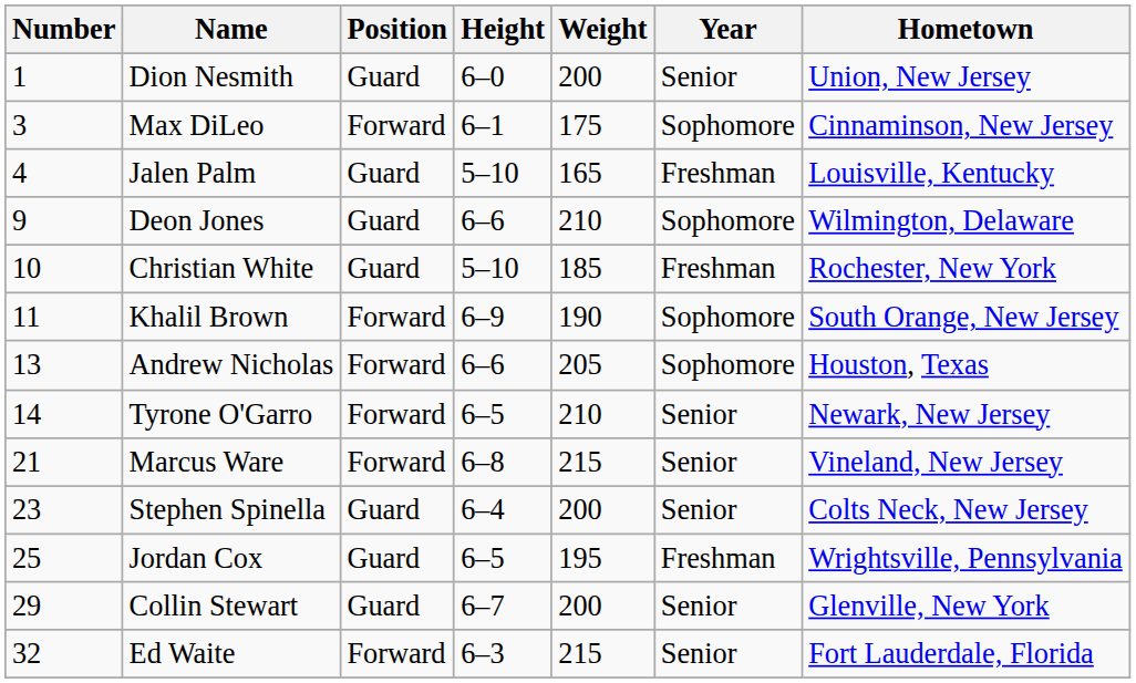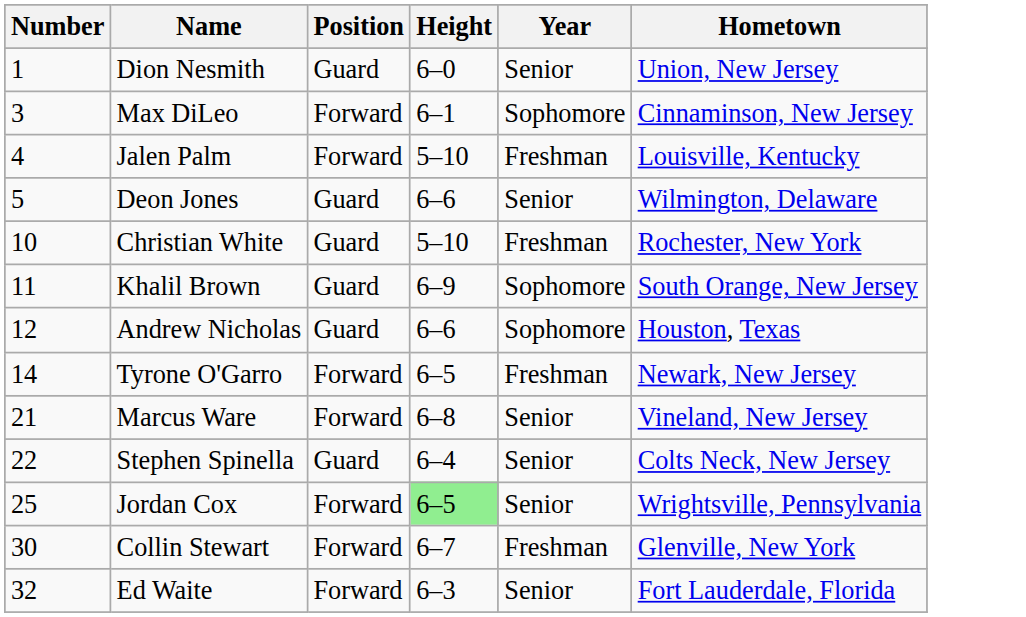 <table class="wikitable" style="font-size: 95%;">
 <tr>
 <th>Number</th>
 <th>Name</th>
 <th>Position</th>
 <th>Height</th>
-<th>Weight</th>
 <th>Year</th>
 <th>Hometown</th>
 </tr>
 <tr>
 <td>1</td>
 <td>Dion Nesmith</td>
 <td>Guard</td>
 <td>6–0</td>
-<td>200</td>
 <td>Senior</td>
 <td><a href='#'>Union, New Jersey</a></td>
 </tr>
 <tr>
 <td>3</td>
 <td>Max DiLeo</td>
 <td>Forward</td>
 <td>6–1</td>
-<td>175</td>
 <td>Sophomore</td>
 <td><a href='#'>Cinnaminson, New Jersey</a></td>
 </tr>
 <tr>
 <td>4</td>
 <td>Jalen Palm</td>
-<td>Guard</td>
+<td>Forward</td>
 <td>5–10</td>
-<td>165</td>
 <td>Freshman</td>
 <td><a href='#'>Louisville, Kentucky</a></td>
 </tr>
 <tr>
-<td>9</td>
+<td>5</td>
 <td>Deon Jones</td>
 <td>Guard</td>
 <td>6–6</td>
-<td>210</td>
-<td>Sophomore</td>
+<td>Senior</td>
 <td><a href='#'>Wilmington, Delaware</a></td>
 </tr>
 <tr>
 <td>10</td>
 <td>Christian White</td>
 <td>Guard</td>
 <td>5–10</td>
-<td>185</td>
 <td>Freshman</td>
 <td><a href='#'>Rochester, New York</a></td>
 </tr>
 <tr>
 <td>11</td>
 <td>Khalil Brown</td>
-<td>Forward</td>
+<td>Guard</td>
 <td>6–9</td>
-<td>190</td>
 <td>Sophomore</td>
 <td><a href='#'>South Orange, New Jersey</a></td>
 </tr>
 <tr>
-<td>13</td>
+<td>12</td>
 <td>Andrew Nicholas</td>
-<td>Forward</td>
+<td>Guard</td>
 <td>6–6</td>
-<td>205</td>
 <td>Sophomore</td>
 <td><a href='#'>Houston</a>, <a href='#'>Texas</a></td>
 </tr>
 <tr>
 <td>14</td>
 <td>Tyrone O'Garro</td>
 <td>Forward</td>
 <td>6–5</td>
-<td>210</td>
-<td>Senior</td>
+<td>Freshman</td>
 <td><a href='#'>Newark, New Jersey</a></td>
 </tr>
 <tr>
 <td>21</td>
 <td>Marcus Ware</td>
 <td>Forward</td>
 <td>6–8</td>
-<td>215</td>
 <td>Senior</td>
 <td><a href='#'>Vineland, New Jersey</a></td>
 </tr>
 <tr>
-<td>23</td>
+<td>22</td>
 <td>Stephen Spinella</td>
 <td>Guard</td>
 <td>6–4</td>
-<td>200</td>
 <td>Senior</td>
 <td><a href='#'>Colts Neck, New Jersey</a></td>
 </tr>
 <tr>
 <td>25</td>
 <td>Jordan Cox</td>
-<td>Guard</td>
-<td>6–5</td>
-<td>195</td>
-<td>Freshman</td>
+<td>Forward</td>
+<td style="background: lightgreen;">6–5</td>
+<td>Senior</td>
 <td><a href='#'>Wrightsville, Pennsylvania</a></td>
 </tr>
 <tr>
-<td>29</td>
+<td>30</td>
 <td>Collin Stewart</td>
-<td>Guard</td>
+<td>Forward</td>
 <td>6–7</td>
-<td>200</td>
-<td>Senior</td>
+<td>Freshman</td>
 <td><a href='#'>Glenville, New York</a></td>
 </tr>
 <tr>
 <td>32</td>
 <td>Ed Waite</td>
 <td>Forward</td>
 <td>6–3</td>
-<td>215</td>
 <td>Senior</td>
 <td><a href='#'>Fort Lauderdale, Florida</a></td>
 </tr>
 </table>
